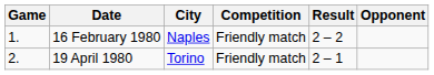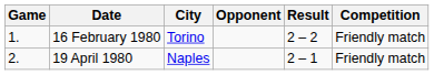 <table class="wikitable">
 <tr>
 <th>Game</th>
 <th>Date</th>
 <th>City</th>
+<th>Opponent</th>
+<th>Result</th>
 <th>Competition</th>
-<th>Result</th>
-<th>Opponent</th>
 </tr>
 <tr>
 <td>1.</td>
 <td>16 February 1980</td>
-<td><a href='#'>Naples</a></td>
+<td><a href='#'>Torino</a></td>
+<td></td>
+<td>2 – 2</td>
 <td>Friendly match</td>
-<td>2 – 2</td>
-<td></td>
 </tr>
 <tr>
 <td>2.</td>
 <td>19 April 1980</td>
-<td><a href='#'>Torino</a></td>
+<td><a href='#'>Naples</a></td>
+<td></td>
+<td>2 – 1</td>
 <td>Friendly match</td>
-<td>2 – 1</td>
-<td></td>
 </tr>
 </table>
